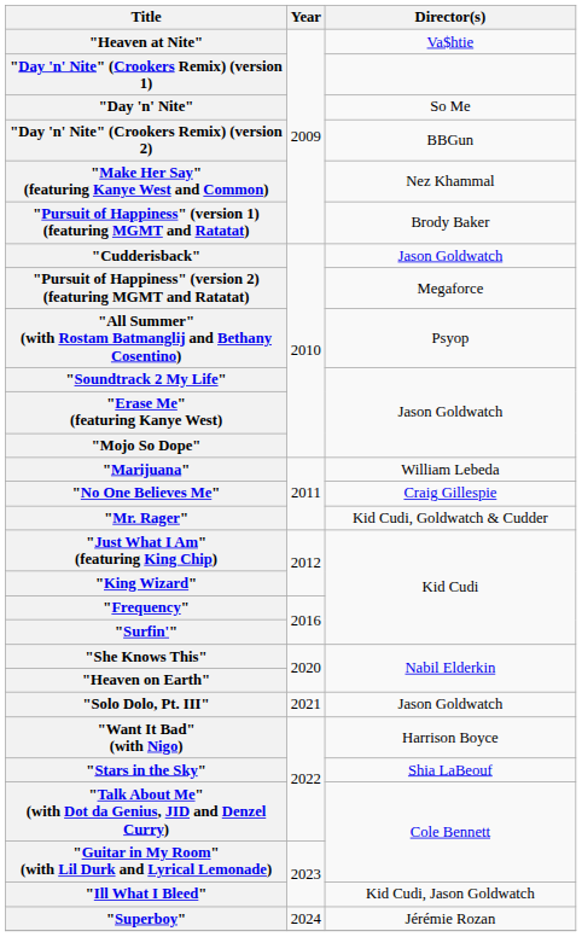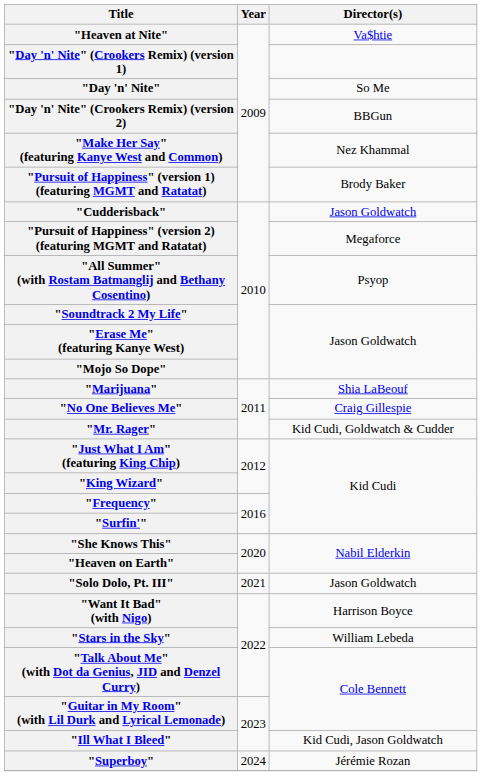 <table class="wikitable plainrowheaders" style="text-align:center;">
 <tr>
 <th scope="col" style="width:18em;">Title</th>
 <th scope="col">Year</th>
 <th scope="col" style="width:16em;">Director(s)</th>
 </tr>
 <tr>
 <th scope="row">"Heaven at Nite"</th>
 <td rowspan="6">2009</td>
 <td><a href='#'>Va$htie</a></td>
 </tr>
 <tr>
 <th scope="row">"<a href='#'>Day 'n' Nite</a>" (<a href='#'>Crookers</a> Remix) (version 1)</th>
 <td></td>
 </tr>
 <tr>
 <th scope="row">"Day 'n' Nite"</th>
 <td>So Me</td>
 </tr>
 <tr>
 <th scope="row">"Day 'n' Nite" (Crookers Remix) (version 2)</th>
 <td>BBGun</td>
 </tr>
 <tr>
 <th scope="row">"<a href='#'>Make Her Say</a>"<br><span>(featuring <a href='#'>Kanye West</a> and <a href='#'>Common</a>)</span></th>
 <td>Nez Khammal</td>
 </tr>
 <tr>
 <th scope="row">"<a href='#'>Pursuit of Happiness</a>" (version 1)<br><span>(featuring <a href='#'>MGMT</a> and <a href='#'>Ratatat</a>)</span></th>
 <td>Brody Baker</td>
 </tr>
 <tr>
 <th scope="row">"Cudderisback"</th>
 <td rowspan="6">2010</td>
 <td><a href='#'>Jason Goldwatch</a></td>
 </tr>
 <tr>
 <th scope="row">"Pursuit of Happiness" (version 2)<br><span>(featuring MGMT and Ratatat)</span></th>
 <td>Megaforce</td>
 </tr>
 <tr>
 <th scope="row">"All Summer"<br><span>(with <a href='#'>Rostam Batmanglij</a> and <a href='#'>Bethany Cosentino</a>)</span></th>
 <td>Psyop</td>
 </tr>
 <tr>
 <th scope="row">"<a href='#'>Soundtrack 2 My Life</a>"</th>
 <td rowspan="3">Jason Goldwatch</td>
 </tr>
 <tr>
 <th scope="row">"<a href='#'>Erase Me</a>"<br><span>(featuring Kanye West)</span></th>
 </tr>
 <tr>
 <th scope="row">"Mojo So Dope"</th>
 </tr>
 <tr>
 <th scope="row">"<a href='#'>Marijuana</a>"</th>
 <td rowspan="3">2011</td>
-<td>William Lebeda</td>
+<td><a href='#'>Shia LaBeouf</a></td>
 </tr>
 <tr>
 <th scope="row">"<a href='#'>No One Believes Me</a>"</th>
 <td><a href='#'>Craig Gillespie</a></td>
 </tr>
 <tr>
 <th scope="row">"<a href='#'>Mr. Rager</a>"</th>
 <td rowspan="1">Kid Cudi, Goldwatch & Cudder</td>
 </tr>
 <tr>
 <th scope="row">"<a href='#'>Just What I Am</a>"<br><span>(featuring <a href='#'>King Chip</a>)</span></th>
 <td rowspan="2">2012</td>
 <td rowspan="4">Kid Cudi</td>
 </tr>
 <tr>
 <th scope="row">"<a href='#'>King Wizard</a>"</th>
 </tr>
 <tr>
 <th scope="row">"<a href='#'>Frequency</a>"</th>
 <td rowspan="2">2016</td>
 </tr>
 <tr>
 <th scope="row">"<a href='#'>Surfin'</a>"</th>
 </tr>
 <tr>
 <th scope="row">"She Knows This"</th>
 <td rowspan="2">2020</td>
 <td rowspan="2"><a href='#'>Nabil Elderkin</a></td>
 </tr>
 <tr>
 <th scope="row">"Heaven on Earth"</th>
 </tr>
 <tr>
 <th scope="row">"Solo Dolo, Pt. III"</th>
 <td>2021</td>
 <td rowspan="1">Jason Goldwatch</td>
 </tr>
 <tr>
 <th scope="row">"Want It Bad"<br><span>(with <a href='#'>Nigo</a>)</span></th>
 <td rowspan="3">2022</td>
 <td>Harrison Boyce</td>
 </tr>
 <tr>
 <th scope="row">"<a href='#'>Stars in the Sky</a>"</th>
-<td><a href='#'>Shia LaBeouf</a></td>
+<td>William Lebeda</td>
 </tr>
 <tr>
 <th scope="row">"<a href='#'>Talk About Me</a>"<br><span>(with <a href='#'>Dot da Genius</a>, <a href='#'>JID</a> and <a href='#'>Denzel Curry</a>)</span></th>
 <td rowspan="2"><a href='#'>Cole Bennett</a></td>
 </tr>
 <tr>
 <th scope="row">"<a href='#'>Guitar in My Room</a>"<br><span>(with <a href='#'>Lil Durk</a> and <a href='#'>Lyrical Lemonade</a>)</span></th>
 <td rowspan="2">2023</td>
 </tr>
 <tr>
 <th scope="row">"<a href='#'>Ill What I Bleed</a>"</th>
 <td rowspan="1">Kid Cudi, Jason Goldwatch</td>
 </tr>
 <tr>
 <th scope="row">"<a href='#'>Superboy</a>"</th>
 <td>2024</td>
 <td>Jérémie Rozan</td>
 </tr>
 <tr>
 </tr>
 </table>
